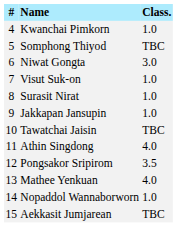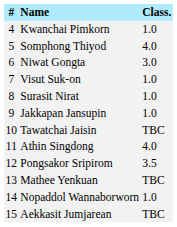 <table border=0 cellpadding=2 cellspacing=0  |- bgcolor=#F2F2F2 style="text-align:center; font-size:90%;">
 <tr bgcolor=#ADEBFD>
 <th>#</th>
 <th align=left>Name</th>
 <th align=left>Class.</th>
 </tr>
 <tr>
 <td>4</td>
 <td align=left>Kwanchai Pimkorn</td>
 <td align=left>1.0</td>
 </tr>
 <tr>
 <td>5</td>
 <td align=left>Somphong Thiyod</td>
-<td align=left>TBC</td>
+<td align=left>4.0</td>
 </tr>
 <tr>
 <td>6</td>
 <td align=left>Niwat Gongta</td>
 <td align=left>3.0</td>
 </tr>
 <tr>
 <td>7</td>
 <td align=left>Visut Suk-on</td>
 <td align=left>1.0</td>
 </tr>
 <tr>
 <td>8</td>
 <td align=left>Surasit Nirat</td>
 <td align=left>1.0</td>
 </tr>
 <tr>
 <td>9</td>
 <td align=left>Jakkapan Jansupin</td>
 <td align=left>1.0</td>
 </tr>
 <tr>
 <td>10</td>
 <td align=left>Tawatchai Jaisin</td>
 <td align=left>TBC</td>
 </tr>
 <tr>
 <td>11</td>
 <td align=left>Athin Singdong</td>
 <td align=left>4.0</td>
 </tr>
 <tr>
 <td>12</td>
 <td align=left>Pongsakor Sripirom</td>
 <td align=left>3.5</td>
 </tr>
 <tr>
 <td>13</td>
 <td align=left>Mathee Yenkuan</td>
-<td align=left>4.0</td>
+<td align=left>TBC</td>
 </tr>
 <tr>
 <td>14</td>
 <td align=left>Nopaddol Wannaborworn</td>
 <td align=left>1.0</td>
 </tr>
 <tr>
 <td>15</td>
 <td align=left>Aekkasit Jumjarean</td>
 <td align=left>TBC</td>
 </tr>
 </table>
